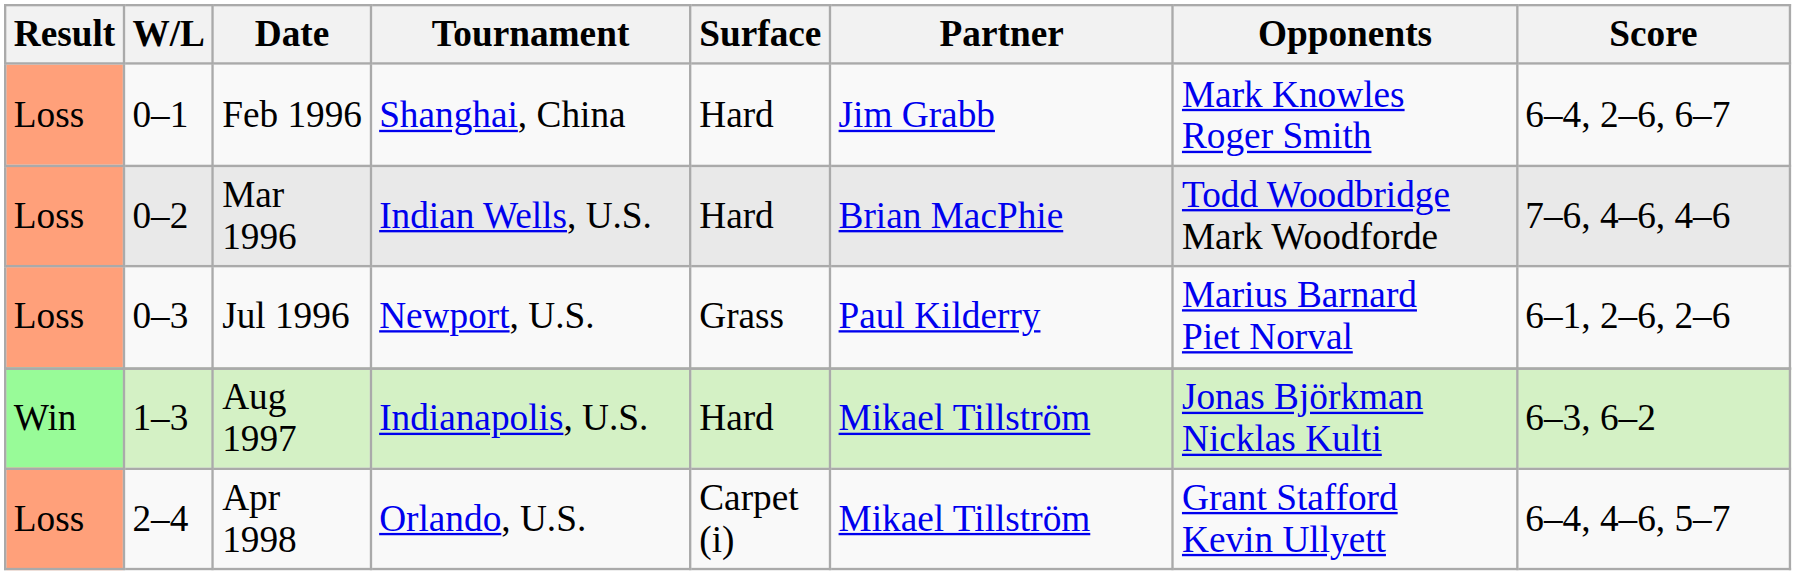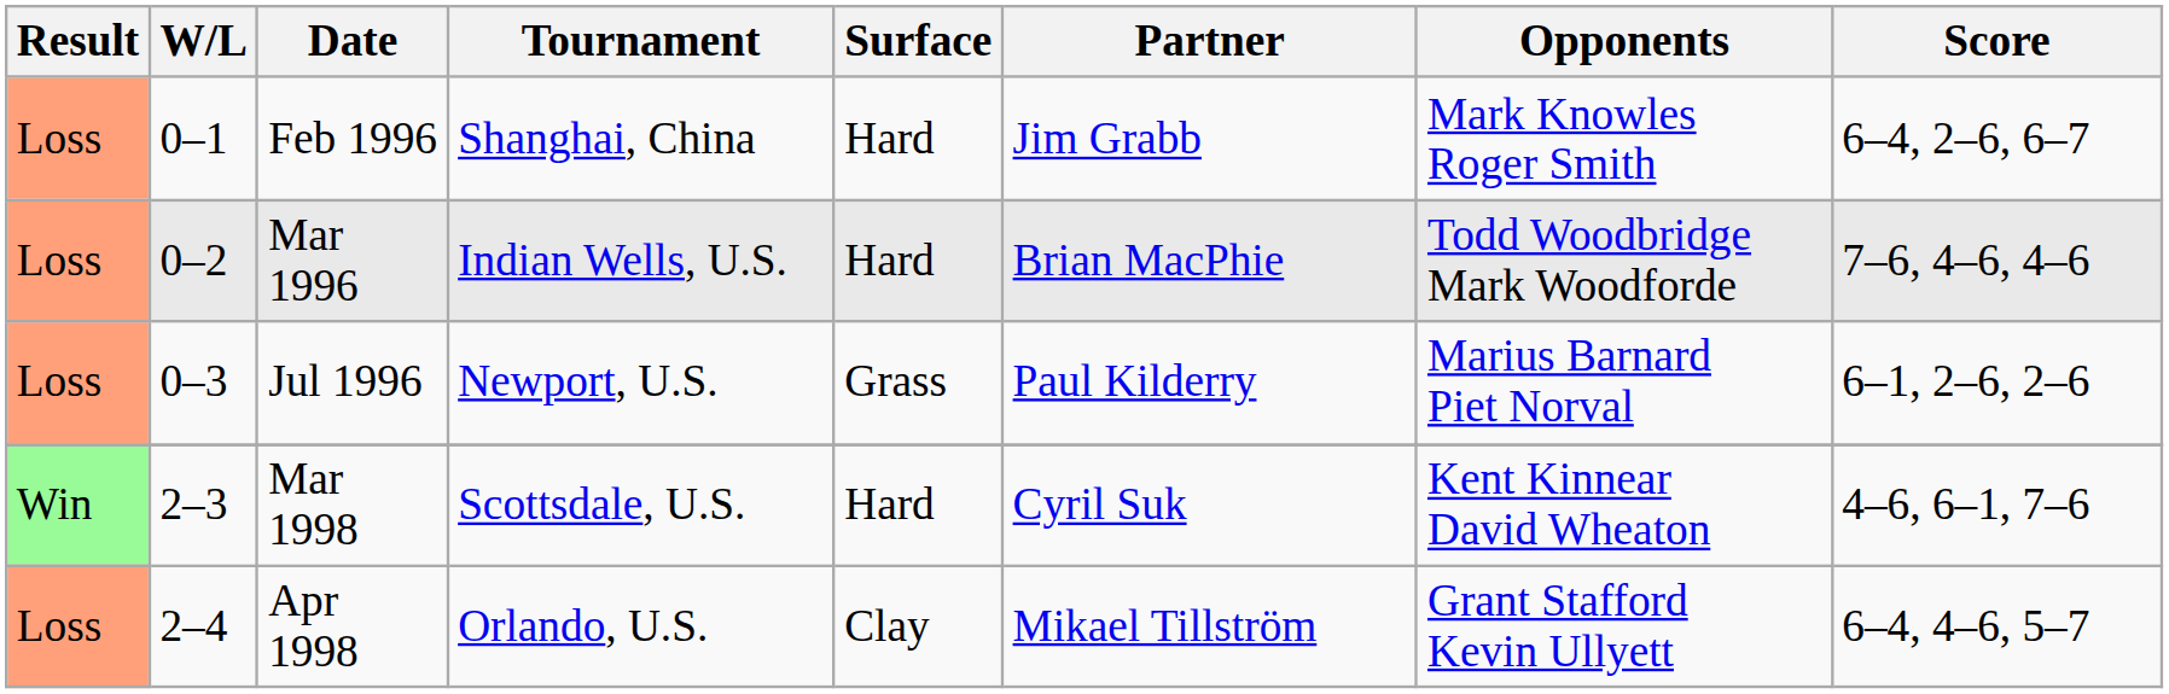 <table class="sortable wikitable">
 <tr>
 <th style="width:40px">Result</th>
 <th style="width:30px" class="unsortable">W/L</th>
 <th style="width:60px">Date</th>
 <th style="width:130px">Tournament</th>
 <th style="width:50px">Surface</th>
 <th style="width:140px">Partner</th>
 <th style="width:140px">Opponents</th>
 <th style="width:110px" class="unsortable">Score</th>
 </tr>
 <tr>
 <td style="background:#ffa07a;">Loss</td>
 <td>0–1</td>
 <td>Feb 1996</td>
 <td><a href='#'>Shanghai</a>, China</td>
 <td>Hard</td>
 <td> <a href='#'>Jim Grabb</a></td>
 <td> <a href='#'>Mark Knowles</a> <br>  <a href='#'>Roger Smith</a></td>
 <td>6–4, 2–6, 6–7</td>
 </tr>
 <tr style="background:#e9e9e9;">
 <td style="background:#ffa07a;">Loss</td>
 <td>0–2</td>
 <td>Mar 1996</td>
 <td><a href='#'>Indian Wells</a>, U.S.</td>
 <td>Hard</td>
 <td> <a href='#'>Brian MacPhie</a></td>
 <td> <a href='#'>Todd Woodbridge</a> <br>  Mark Woodforde</td>
 <td>7–6, 4–6, 4–6</td>
 </tr>
 <tr>
 <td style="background:#ffa07a;">Loss</td>
 <td>0–3</td>
 <td>Jul 1996</td>
 <td><a href='#'>Newport</a>, U.S.</td>
 <td>Grass</td>
 <td> <a href='#'>Paul Kilderry</a></td>
 <td> <a href='#'>Marius Barnard</a> <br>  <a href='#'>Piet Norval</a></td>
 <td>6–1, 2–6, 2–6</td>
 </tr>
 <tr>
 </tr>
-<tr style="background:#d4f1c5;">
+<tr>
 <td style="background:#98fb98;">Win</td>
-<td>1–3</td>
-<td>Aug 1997</td>
-<td><a href='#'>Indianapolis</a>, U.S.</td>
+<td>2–3</td>
+<td>Mar 1998</td>
+<td><a href='#'>Scottsdale</a>, U.S.</td>
 <td>Hard</td>
-<td> <a href='#'>Mikael Tillström</a></td>
-<td> <a href='#'>Jonas Björkman</a> <br>  <a href='#'>Nicklas Kulti</a></td>
-<td>6–3, 6–2</td>
+<td> <a href='#'>Cyril Suk</a></td>
+<td> <a href='#'>Kent Kinnear</a> <br>  <a href='#'>David Wheaton</a></td>
+<td>4–6, 6–1, 7–6</td>
 </tr>
 <tr>
 <td style="background:#ffa07a;">Loss</td>
 <td>2–4</td>
 <td>Apr 1998</td>
 <td><a href='#'>Orlando</a>, U.S.</td>
-<td>Carpet (i)</td>
+<td>Clay</td>
 <td> <a href='#'>Mikael Tillström</a></td>
 <td> <a href='#'>Grant Stafford</a> <br>  <a href='#'>Kevin Ullyett</a></td>
 <td>6–4, 4–6, 5–7</td>
 </tr>
 </table>
